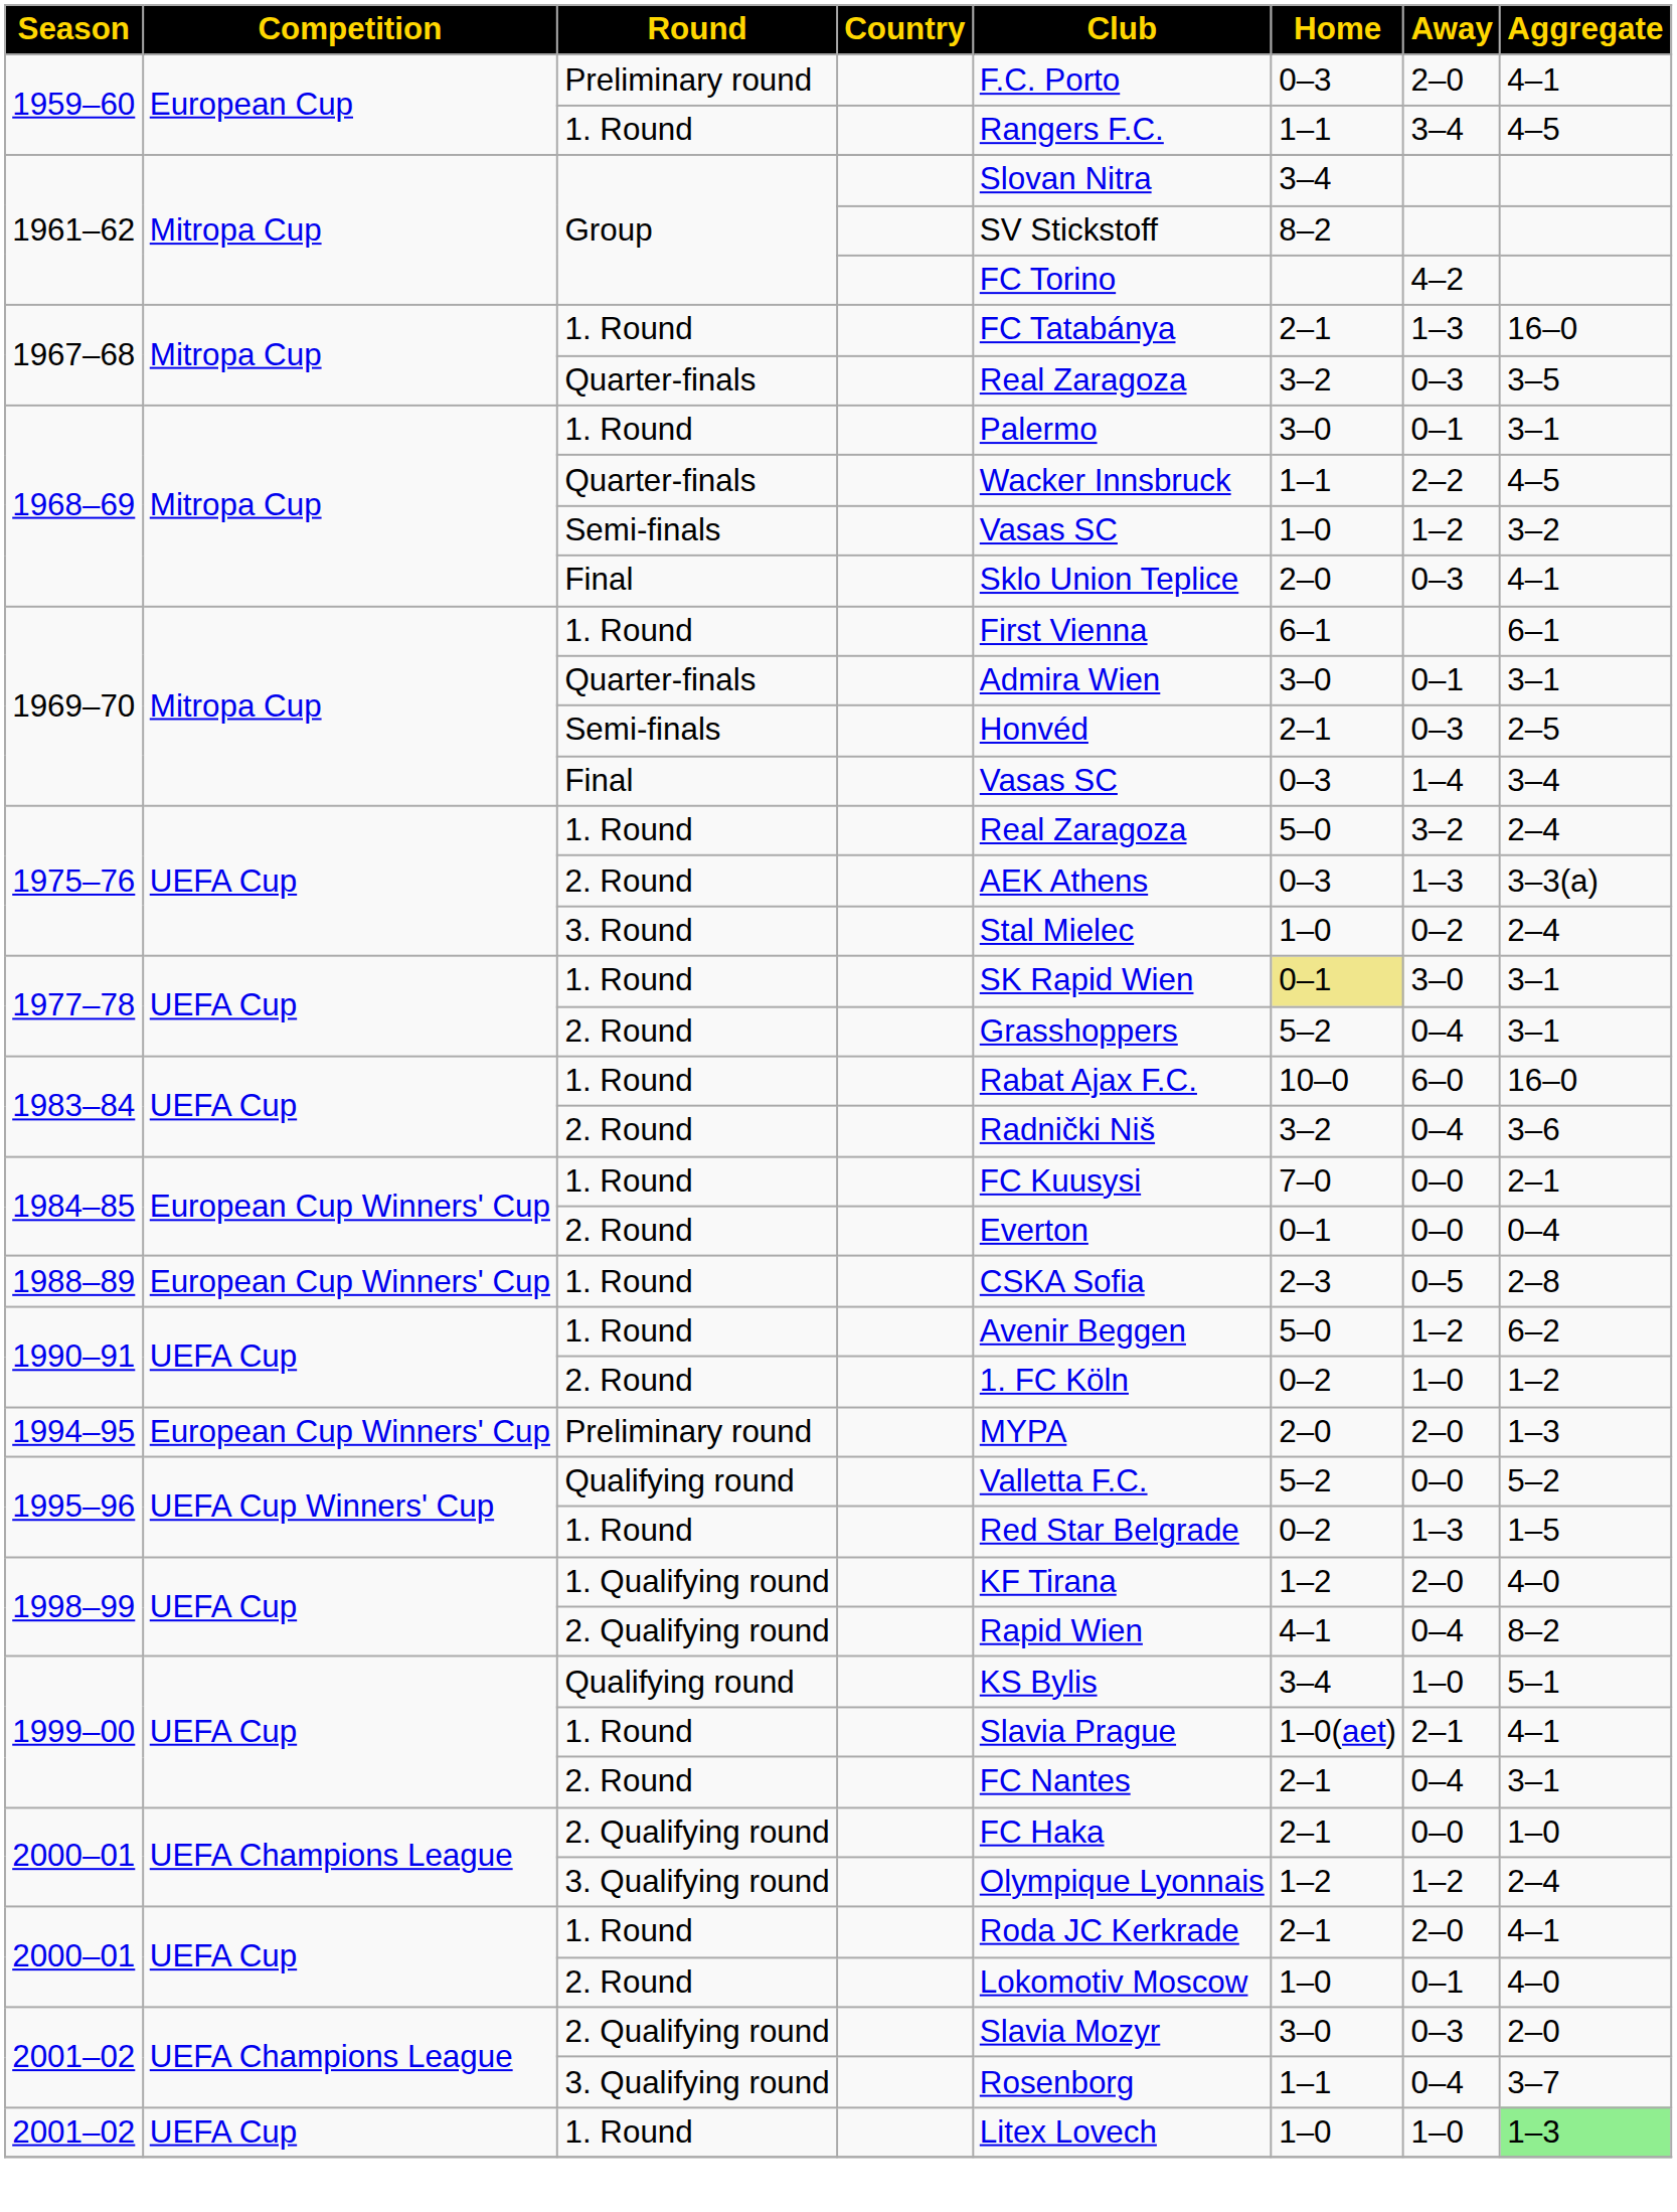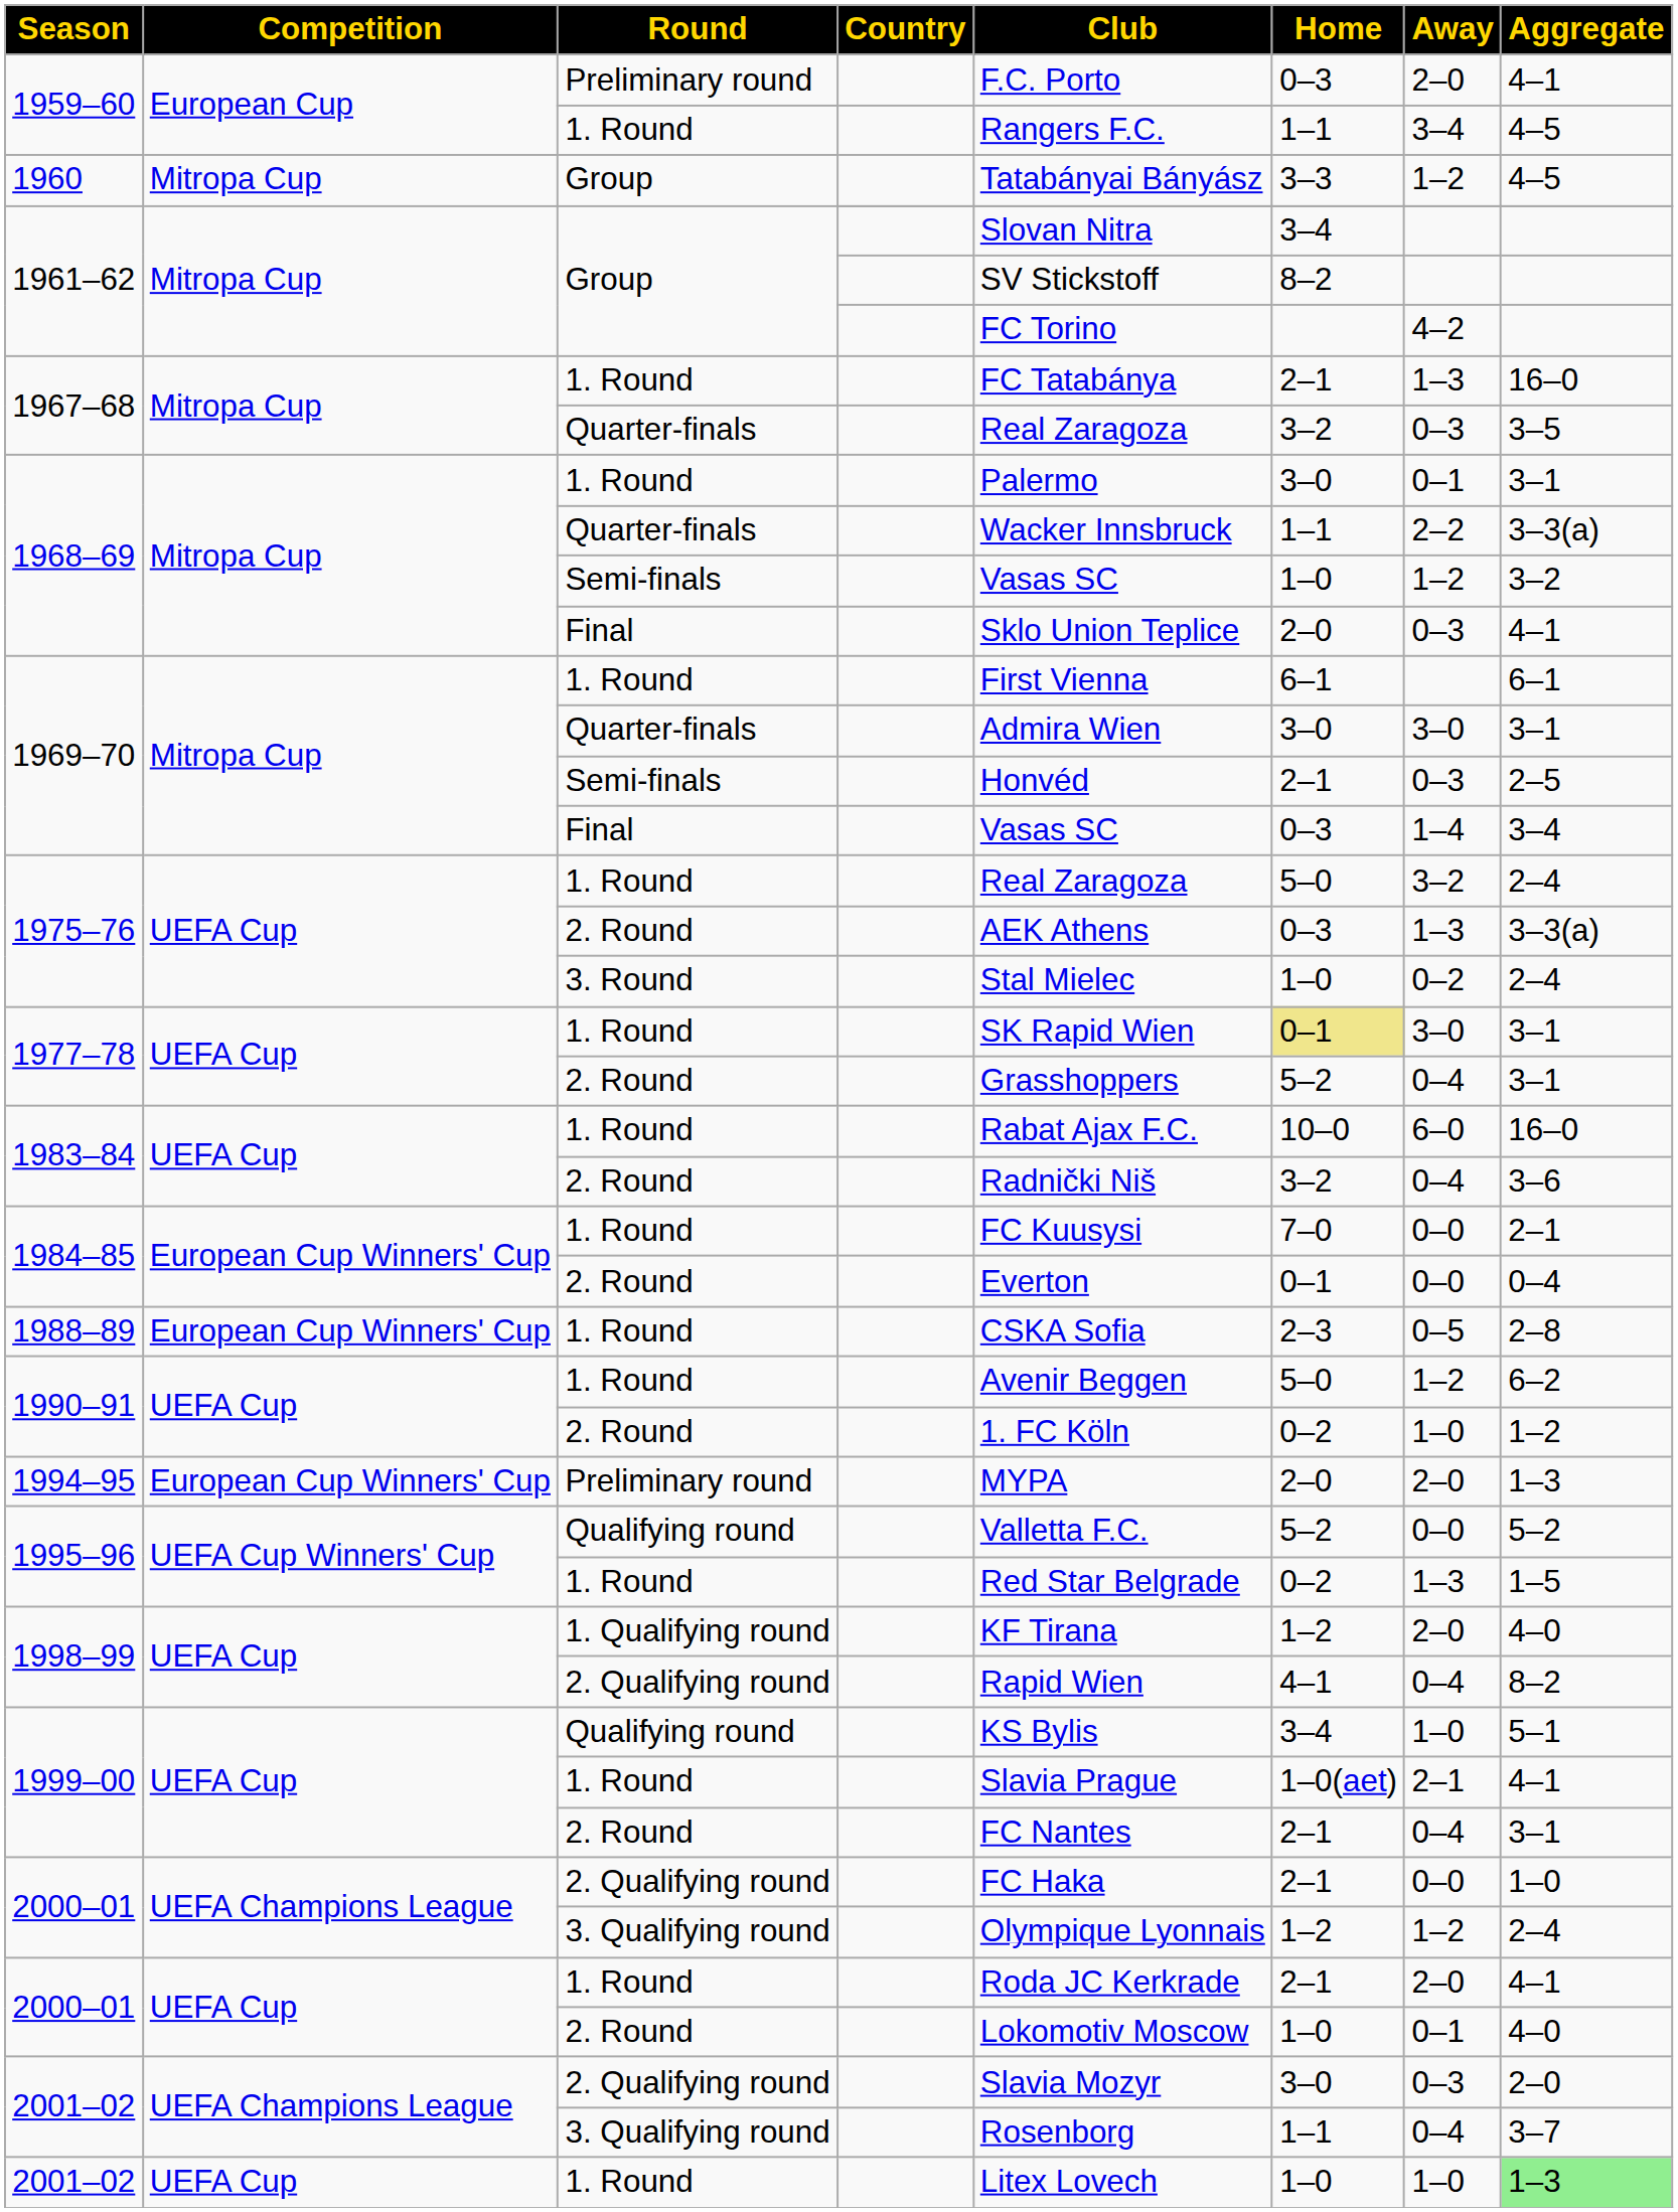 <table class="wikitable">
 <tr>
 <th style="color:#FFD700; background:#000000;">Season</th>
 <th style="color:#FFD700; background:#000000;">Competition</th>
 <th style="color:#FFD700; background:#000000;">Round</th>
 <th style="color:#FFD700; background:#000000;">Country</th>
 <th style="color:#FFD700; background:#000000;">Club</th>
 <th style="color:#FFD700; background:#000000;">Home</th>
 <th style="color:#FFD700; background:#000000;">Away</th>
 <th style="color:#FFD700; background:#000000;">Aggregate</th>
 </tr>
 <tr>
 <td rowspan="2"><a href='#'>1959–60</a></td>
 <td rowspan="2"><a href='#'>European Cup</a></td>
 <td>Preliminary round</td>
 <td></td>
 <td><a href='#'>F.C. Porto</a></td>
 <td>0–3</td>
 <td>2–0</td>
 <td>4–1</td>
 </tr>
 <tr>
 <td>1. Round</td>
 <td></td>
 <td><a href='#'>Rangers F.C.</a></td>
 <td>1–1</td>
 <td>3–4</td>
+<td>4–5</td>
+</tr>
+<tr>
+<td><a href='#'>1960</a></td>
+<td><a href='#'>Mitropa Cup</a></td>
+<td>Group</td>
+<td></td>
+<td><a href='#'>Tatabányai Bányász</a></td>
+<td>3–3</td>
+<td>1–2</td>
 <td>4–5</td>
 </tr>
 <tr>
 <td rowspan=4>1961–62</td>
 <td rowspan=4><a href='#'>Mitropa Cup</a></td>
 <td rowspan=4>Group</td>
 </tr>
 <tr>
 <td></td>
 <td><a href='#'>Slovan Nitra</a></td>
 <td>3–4</td>
 <td></td>
 <td></td>
 </tr>
 <tr>
 <td></td>
 <td>SV Stickstoff</td>
 <td>8–2</td>
 <td></td>
 <td></td>
 </tr>
 <tr>
 <td></td>
 <td><a href='#'>FC Torino</a></td>
 <td></td>
 <td>4–2</td>
 <td></td>
 </tr>
 <tr>
 <td rowspan="2">1967–68</td>
 <td rowspan="2"><a href='#'>Mitropa Cup</a></td>
 <td>1. Round</td>
 <td></td>
 <td><a href='#'>FC Tatabánya</a></td>
 <td>2–1</td>
 <td>1–3</td>
 <td>16–0</td>
 </tr>
 <tr>
 <td>Quarter-finals</td>
 <td></td>
 <td><a href='#'>Real Zaragoza</a></td>
 <td>3–2</td>
 <td>0–3</td>
 <td>3–5</td>
 </tr>
 <tr>
 <td rowspan="4"><a href='#'>1968–69</a></td>
 <td rowspan="4"><a href='#'>Mitropa Cup</a></td>
 <td>1. Round</td>
 <td></td>
 <td><a href='#'>Palermo</a></td>
 <td>3–0</td>
 <td>0–1</td>
 <td>3–1</td>
 </tr>
 <tr>
 <td>Quarter-finals</td>
 <td></td>
 <td><a href='#'>Wacker Innsbruck</a></td>
 <td>1–1</td>
 <td>2–2</td>
-<td>4–5</td>
+<td>3–3(a)</td>
 </tr>
 <tr>
 <td>Semi-finals</td>
 <td></td>
 <td><a href='#'>Vasas SC</a></td>
 <td>1–0</td>
 <td>1–2</td>
 <td>3–2</td>
 </tr>
 <tr>
 <td>Final</td>
 <td></td>
 <td><a href='#'>Sklo Union Teplice</a></td>
 <td>2–0</td>
 <td>0–3</td>
 <td>4–1</td>
 </tr>
 <tr>
 <td rowspan="4">1969–70</td>
 <td rowspan="4"><a href='#'>Mitropa Cup</a></td>
 <td>1. Round</td>
 <td></td>
 <td><a href='#'>First Vienna</a></td>
 <td>6–1</td>
 <td></td>
 <td>6–1</td>
 </tr>
 <tr>
 <td>Quarter-finals</td>
 <td></td>
 <td><a href='#'>Admira Wien</a></td>
 <td>3–0</td>
-<td>0–1</td>
+<td>3–0</td>
 <td>3–1</td>
 </tr>
 <tr>
 <td>Semi-finals</td>
 <td></td>
 <td><a href='#'>Honvéd</a></td>
 <td>2–1</td>
 <td>0–3</td>
 <td>2–5</td>
 </tr>
 <tr>
 <td>Final</td>
 <td></td>
 <td><a href='#'>Vasas SC</a></td>
 <td>0–3</td>
 <td>1–4</td>
 <td>3–4</td>
 </tr>
 <tr>
 <td rowspan="3"><a href='#'>1975–76</a></td>
 <td rowspan="3"><a href='#'>UEFA Cup</a></td>
 <td>1. Round</td>
 <td></td>
 <td><a href='#'>Real Zaragoza</a></td>
 <td>5–0</td>
 <td>3–2</td>
 <td>2–4</td>
 </tr>
 <tr>
 <td>2. Round</td>
 <td></td>
 <td><a href='#'>AEK Athens</a></td>
 <td>0–3</td>
 <td>1–3</td>
 <td>3–3(a)</td>
 </tr>
 <tr>
 <td>3. Round</td>
 <td></td>
 <td><a href='#'>Stal Mielec</a></td>
 <td>1–0</td>
 <td>0–2</td>
 <td>2–4</td>
 </tr>
 <tr>
 <td rowspan="2"><a href='#'>1977–78</a></td>
 <td rowspan="2"><a href='#'>UEFA Cup</a></td>
 <td>1. Round</td>
 <td></td>
 <td><a href='#'>SK Rapid Wien</a></td>
 <td style="background: khaki;">0–1</td>
 <td>3–0</td>
 <td>3–1</td>
 </tr>
 <tr>
 <td>2. Round</td>
 <td></td>
 <td><a href='#'>Grasshoppers</a></td>
 <td>5–2</td>
 <td>0–4</td>
 <td>3–1</td>
 </tr>
 <tr>
 <td rowspan="2"><a href='#'>1983–84</a></td>
 <td rowspan="2"><a href='#'>UEFA Cup</a></td>
 <td>1. Round</td>
 <td></td>
 <td><a href='#'>Rabat Ajax F.C.</a></td>
 <td>10–0</td>
 <td>6–0</td>
 <td>16–0</td>
 </tr>
 <tr>
 <td>2. Round</td>
 <td></td>
 <td><a href='#'>Radnički Niš</a></td>
 <td>3–2</td>
 <td>0–4</td>
 <td>3–6</td>
 </tr>
 <tr>
 <td rowspan="2"><a href='#'>1984–85</a></td>
 <td rowspan="2"><a href='#'>European Cup Winners' Cup</a></td>
 <td>1. Round</td>
 <td></td>
 <td><a href='#'>FC Kuusysi</a></td>
 <td>7–0</td>
 <td>0–0</td>
 <td>2–1</td>
 </tr>
 <tr>
 <td>2. Round</td>
 <td></td>
 <td><a href='#'>Everton</a></td>
 <td>0–1</td>
 <td>0–0</td>
 <td>0–4</td>
 </tr>
 <tr>
 <td rowspan="1"><a href='#'>1988–89</a></td>
 <td rowspan="1"><a href='#'>European Cup Winners' Cup</a></td>
 <td>1. Round</td>
 <td></td>
 <td><a href='#'>CSKA Sofia</a></td>
 <td>2–3</td>
 <td>0–5</td>
 <td>2–8</td>
 </tr>
 <tr>
 <td rowspan="2"><a href='#'>1990–91</a></td>
 <td rowspan="2"><a href='#'>UEFA Cup</a></td>
 <td>1. Round</td>
 <td></td>
 <td><a href='#'>Avenir Beggen</a></td>
 <td>5–0</td>
 <td>1–2</td>
 <td>6–2</td>
 </tr>
 <tr>
 <td>2. Round</td>
 <td></td>
 <td><a href='#'>1. FC Köln</a></td>
 <td>0–2</td>
 <td>1–0</td>
 <td>1–2</td>
 </tr>
 <tr>
 <td rowspan="1"><a href='#'>1994–95</a></td>
 <td rowspan="1"><a href='#'>European Cup Winners' Cup</a></td>
 <td>Preliminary round</td>
 <td></td>
 <td><a href='#'>MYPA</a></td>
 <td>2–0</td>
 <td>2–0</td>
 <td>1–3</td>
 </tr>
 <tr>
 <td rowspan="2"><a href='#'>1995–96</a></td>
 <td rowspan="2"><a href='#'>UEFA Cup Winners' Cup</a></td>
 <td>Qualifying round</td>
 <td></td>
 <td><a href='#'>Valletta F.C.</a></td>
 <td>5–2</td>
 <td>0–0</td>
 <td>5–2</td>
 </tr>
 <tr>
 <td>1. Round</td>
 <td></td>
 <td><a href='#'>Red Star Belgrade</a></td>
 <td>0–2</td>
 <td>1–3</td>
 <td>1–5</td>
 </tr>
 <tr>
 <td rowspan="2"><a href='#'>1998–99</a></td>
 <td rowspan="2"><a href='#'>UEFA Cup</a></td>
 <td>1. Qualifying round</td>
 <td></td>
 <td><a href='#'>KF Tirana</a></td>
 <td>1–2</td>
 <td>2–0</td>
 <td>4–0</td>
 </tr>
 <tr>
 <td>2. Qualifying round</td>
 <td></td>
 <td><a href='#'>Rapid Wien</a></td>
 <td>4–1</td>
 <td>0–4</td>
 <td>8–2</td>
 </tr>
 <tr>
 <td rowspan="3"><a href='#'>1999–00</a></td>
 <td rowspan="3"><a href='#'>UEFA Cup</a></td>
 <td>Qualifying round</td>
 <td></td>
 <td><a href='#'>KS Bylis</a></td>
 <td>3–4</td>
 <td>1–0</td>
 <td>5–1</td>
 </tr>
 <tr>
 <td>1. Round</td>
 <td></td>
 <td><a href='#'>Slavia Prague</a></td>
 <td>1–0(<a href='#'>aet</a>)</td>
 <td>2–1</td>
 <td>4–1</td>
 </tr>
 <tr>
 <td>2. Round</td>
 <td></td>
 <td><a href='#'>FC Nantes</a></td>
 <td>2–1</td>
 <td>0–4</td>
 <td>3–1</td>
 </tr>
 <tr>
 <td rowspan="2"><a href='#'>2000–01</a></td>
 <td rowspan="2"><a href='#'>UEFA Champions League</a></td>
 <td>2. Qualifying round</td>
 <td></td>
 <td><a href='#'>FC Haka</a></td>
 <td>2–1</td>
 <td>0–0</td>
 <td>1–0</td>
 </tr>
 <tr>
 <td>3. Qualifying round</td>
 <td></td>
 <td><a href='#'>Olympique Lyonnais</a></td>
 <td>1–2</td>
 <td>1–2</td>
 <td>2–4</td>
 </tr>
 <tr>
 <td rowspan="2"><a href='#'>2000–01</a></td>
 <td rowspan="2"><a href='#'>UEFA Cup</a></td>
 <td>1. Round</td>
 <td></td>
 <td><a href='#'>Roda JC Kerkrade</a></td>
 <td>2–1</td>
 <td>2–0</td>
 <td>4–1</td>
 </tr>
 <tr>
 <td>2. Round</td>
 <td></td>
 <td><a href='#'>Lokomotiv Moscow</a></td>
 <td>1–0</td>
 <td>0–1</td>
 <td>4–0</td>
 </tr>
 <tr>
 <td rowspan="2"><a href='#'>2001–02</a></td>
 <td rowspan="2"><a href='#'>UEFA Champions League</a></td>
 <td>2. Qualifying round</td>
 <td></td>
 <td><a href='#'>Slavia Mozyr</a></td>
 <td>3–0</td>
 <td>0–3</td>
 <td>2–0</td>
 </tr>
 <tr>
 <td>3. Qualifying round</td>
 <td></td>
 <td><a href='#'>Rosenborg</a></td>
 <td>1–1</td>
 <td>0–4</td>
 <td>3–7</td>
 </tr>
 <tr>
 <td rowspan="1"><a href='#'>2001–02</a></td>
 <td rowspan="1"><a href='#'>UEFA Cup</a></td>
 <td>1. Round</td>
 <td></td>
 <td><a href='#'>Litex Lovech</a></td>
 <td>1–0</td>
 <td>1–0</td>
 <td style="background: lightgreen;">1–3</td>
 </tr>
 <tr>
 </tr>
 </table>
